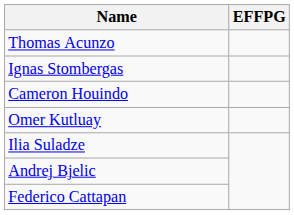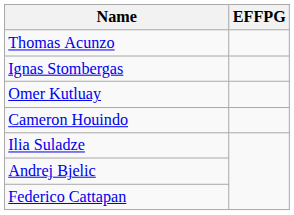 <table class=wikitable>
 <tr>
 <th width=215>Name</th>
 <th>EFFPG</th>
 </tr>
 <tr>
 <td> <a href='#'>Thomas Acunzo</a></td>
 <td></td>
 </tr>
 <tr>
 <td> <a href='#'>Ignas Stombergas</a></td>
 <td></td>
 </tr>
 <tr>
-<td> <a href='#'>Cameron Houindo</a></td>
+<td> <a href='#'>Omer Kutluay</a></td>
 <td></td>
 </tr>
 <tr>
-<td> <a href='#'>Omer Kutluay</a></td>
+<td> <a href='#'>Cameron Houindo</a></td>
 <td></td>
 </tr>
 <tr>
 <td> <a href='#'>Ilia Suladze</a></td>
 <td rowspan=3></td>
 </tr>
 <tr>
 <td> <a href='#'>Andrej Bjelic</a></td>
 </tr>
 <tr>
 <td> <a href='#'>Federico Cattapan</a></td>
 </tr>
 </table>
